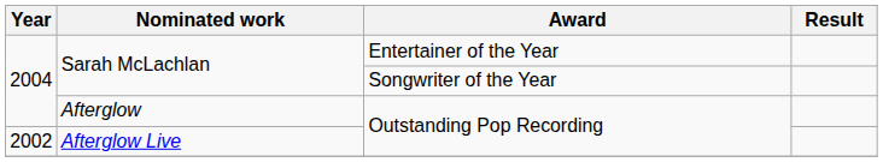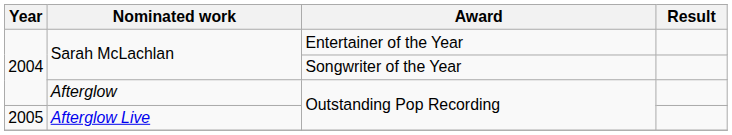 <table class="wikitable">
 <tr>
 <th>Year</th>
 <th width="250">Nominated work</th>
 <th width="350">Award</th>
 <th width="65">Result</th>
 </tr>
 <tr>
 <td rowspan=3>2004</td>
 <td rowspan=2>Sarah McLachlan</td>
 <td>Entertainer of the Year</td>
 <td></td>
 </tr>
 <tr>
 <td>Songwriter of the Year</td>
 <td></td>
 </tr>
 <tr>
 <td><em>Afterglow</em></td>
 <td rowspan=2>Outstanding Pop Recording</td>
 <td></td>
 </tr>
 <tr>
-<td>2002</td>
+<td>2005</td>
 <td><em><a href='#'>Afterglow Live</a></em></td>
 <td></td>
 </tr>
 <tr>
 </tr>
 </table>
